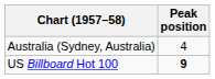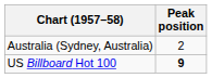 <table class="wikitable">
 <tr>
 <th scope="col">Chart (1957–58)</th>
 <th scope="col">Peak<br>position</th>
 </tr>
 <tr>
 <td>Australia (Sydney, Australia)</td>
-<td align=center>4</td>
+<td align=center>2</td>
 </tr>
 <tr>
 <td>US <a href='#'><em>Billboard</em> Hot 100</a></td>
 <td style="text-align:center;"><strong>9</strong></td>
 </tr>
 </table>
